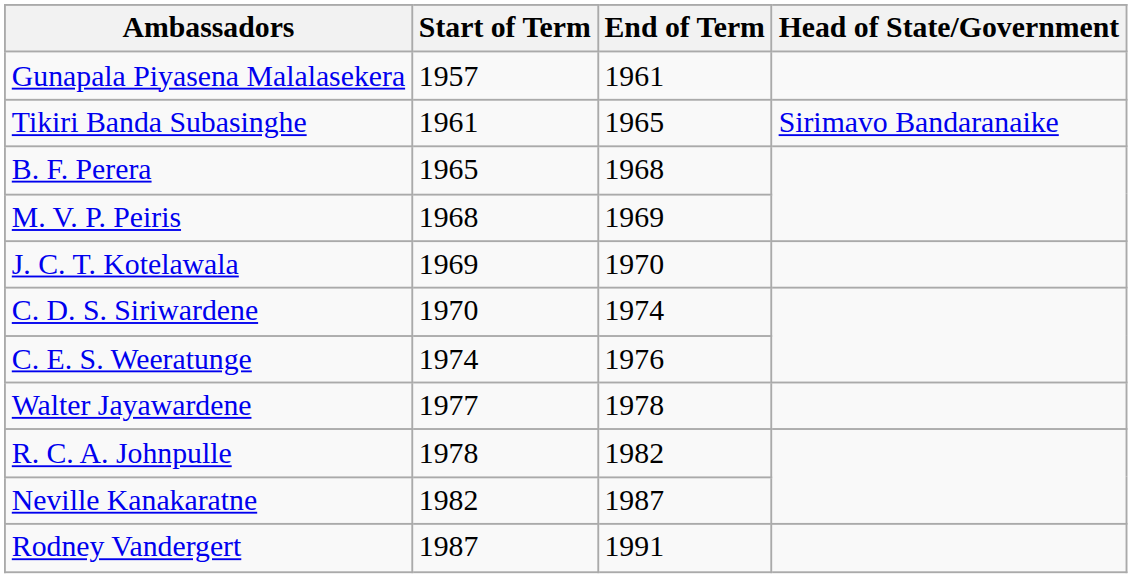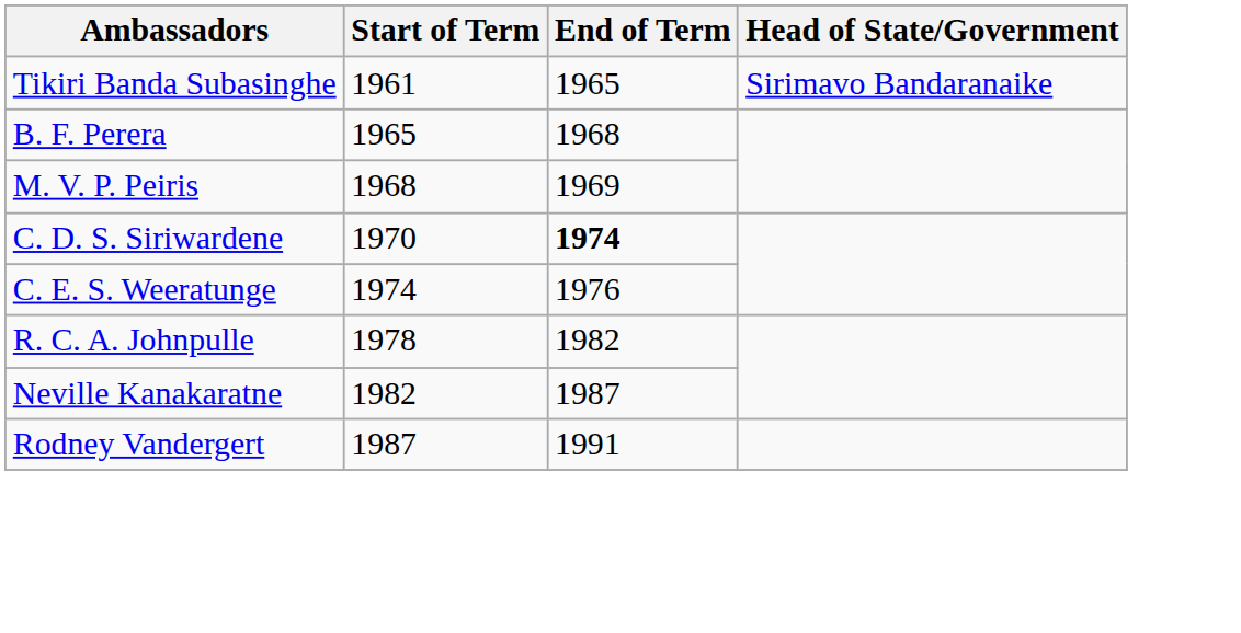 <table class="wikitable">
 <tr>
 <th>Ambassadors</th>
 <th>Start of Term</th>
 <th>End of Term</th>
 <th>Head of State/Government</th>
-</tr>
-<tr>
-<td><a href='#'>Gunapala Piyasena Malalasekera</a></td>
-<td>1957</td>
-<td>1961</td>
-<td></td>
 </tr>
 <tr>
 <td><a href='#'>Tikiri Banda Subasinghe</a></td>
 <td>1961</td>
 <td>1965</td>
 <td><a href='#'>Sirimavo Bandaranaike</a></td>
 </tr>
 <tr>
 <td><a href='#'>B. F. Perera</a></td>
 <td>1965</td>
 <td>1968</td>
 <td rowspan="2"></td>
 </tr>
 <tr>
 <td><a href='#'>M. V. P. Peiris</a></td>
 <td>1968</td>
 <td>1969</td>
 </tr>
 <tr>
-<td><a href='#'>J. C. T. Kotelawala</a></td>
-<td>1969</td>
-<td>1970</td>
-<td></td>
-</tr>
-<tr>
 <td><a href='#'>C. D. S. Siriwardene</a></td>
 <td>1970</td>
-<td>1974</td>
+<td><strong>1974</strong></td>
 <td rowspan="2"></td>
 </tr>
 <tr>
 <td><a href='#'>C. E. S. Weeratunge</a></td>
 <td>1974</td>
 <td>1976</td>
-</tr>
-<tr>
-<td><a href='#'>Walter Jayawardene</a></td>
-<td>1977</td>
-<td>1978</td>
-<td></td>
 </tr>
 <tr>
 <td><a href='#'>R. C. A. Johnpulle</a></td>
 <td>1978</td>
 <td>1982</td>
 <td rowspan="2"></td>
 </tr>
 <tr>
 <td><a href='#'>Neville Kanakaratne</a></td>
 <td>1982</td>
 <td>1987</td>
 </tr>
 <tr>
 <td><a href='#'>Rodney Vandergert</a></td>
 <td>1987</td>
 <td>1991</td>
 <td></td>
 </tr>
 </table>
